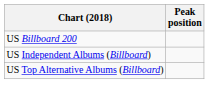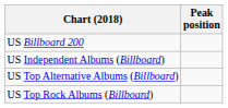 <table class="wikitable sortable plainrowheaders">
 <tr>
 <th scope="col">Chart (2018)</th>
 <th scope="col">Peak<br>position</th>
 </tr>
 <tr>
 <td>US <em><a href='#'>Billboard 200</a></em></td>
 <td></td>
 </tr>
 <tr>
 <td>US <a href='#'>Independent Albums</a> (<em><a href='#'>Billboard</a></em>)</td>
 <td></td>
 </tr>
 <tr>
 <td>US <a href='#'>Top Alternative Albums</a> (<em><a href='#'>Billboard</a></em>)</td>
 <td></td>
 </tr>
+<tr>
+<td>US <a href='#'>Top Rock Albums</a> (<em><a href='#'>Billboard</a></em>)</td>
+<td></td>
+</tr>
 </table>
